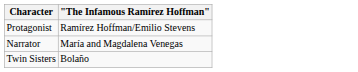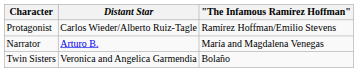 <table class="wikitable">
 <tr>
 <th>Character</th>
+<th><em>Distant Star</em></th>
 <th>"The Infamous Ramírez Hoffman"</th>
 </tr>
 <tr>
 <td>Protagonist</td>
+<td>Carlos Wieder/Alberto Ruiz-Tagle</td>
 <td>Ramírez Hoffman/Emilio Stevens</td>
 </tr>
 <tr>
 <td>Narrator</td>
+<td><a href='#'>Arturo B.</a></td>
 <td>María and Magdalena Venegas</td>
 </tr>
 <tr>
 <td>Twin Sisters</td>
+<td>Veronica and Angelica Garmendia</td>
 <td>Bolaño</td>
 </tr>
 </table>
